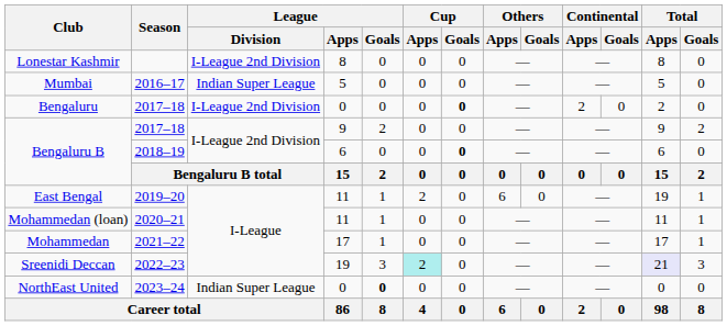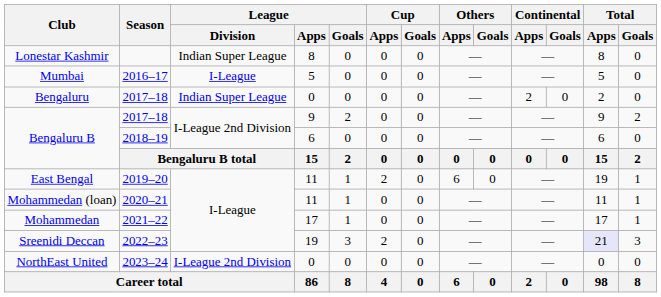 <table class="wikitable" style="text-align: center;">
 <tr>
 <th rowspan="2">Club</th>
 <th rowspan="2">Season</th>
 <th colspan="3">League</th>
 <th colspan="2">Cup</th>
 <th colspan="2">Others</th>
 <th colspan="2">Continental</th>
 <th colspan="2">Total</th>
 </tr>
 <tr>
 <th>Division</th>
 <th>Apps</th>
 <th>Goals</th>
 <th>Apps</th>
 <th>Goals</th>
 <th>Apps</th>
 <th>Goals</th>
 <th>Apps</th>
 <th>Goals</th>
 <th>Apps</th>
 <th>Goals</th>
 </tr>
 <tr>
 <td rowspan="1"><a href='#'>Lonestar Kashmir</a></td>
 <td></td>
-<td rowspan="1"><a href='#'>I-League 2nd Division</a></td>
+<td rowspan="1">Indian Super League</td>
 <td>8</td>
 <td>0</td>
 <td>0</td>
 <td>0</td>
 <td colspan="2">—</td>
 <td colspan="2">—</td>
 <td>8</td>
 <td>0</td>
 </tr>
 <tr>
 <td rowspan="1"><a href='#'>Mumbai</a></td>
 <td><a href='#'>2016–17</a></td>
-<td rowspan="1"><a href='#'>Indian Super League</a></td>
+<td rowspan="1"><a href='#'>I-League</a></td>
 <td>5</td>
 <td>0</td>
 <td>0</td>
 <td>0</td>
 <td colspan="2">—</td>
 <td colspan="2">—</td>
 <td>5</td>
 <td>0</td>
 </tr>
 <tr>
 <td rowspan="1"><a href='#'>Bengaluru</a></td>
 <td><a href='#'>2017–18</a></td>
-<td rowspan="1"><a href='#'>I-League 2nd Division</a></td>
+<td rowspan="1"><a href='#'>Indian Super League</a></td>
 <td>0</td>
 <td>0</td>
 <td>0</td>
-<td><strong>0</strong></td>
+<td>0</td>
 <td colspan="2">—</td>
 <td>2</td>
 <td>0</td>
 <td>2</td>
 <td>0</td>
 </tr>
 <tr>
 <td rowspan="3"><a href='#'>Bengaluru B</a></td>
 <td><a href='#'>2017–18</a></td>
 <td rowspan="2">I-League 2nd Division</td>
 <td>9</td>
 <td>2</td>
 <td>0</td>
 <td>0</td>
 <td colspan="2">—</td>
 <td colspan="2">—</td>
 <td>9</td>
 <td>2</td>
 </tr>
 <tr>
 <td><a href='#'>2018–19</a></td>
 <td>6</td>
 <td>0</td>
 <td>0</td>
-<td><strong>0</strong></td>
+<td>0</td>
 <td colspan="2">—</td>
 <td colspan="2">—</td>
 <td>6</td>
 <td>0</td>
 </tr>
 <tr>
 <th colspan="2">Bengaluru B total</th>
 <th>15</th>
 <th>2</th>
 <th>0</th>
 <th>0</th>
 <th>0</th>
 <th>0</th>
 <th>0</th>
 <th>0</th>
 <th>15</th>
 <th>2</th>
 </tr>
 <tr>
 <td rowspan="1"><a href='#'>East Bengal</a></td>
 <td><a href='#'>2019–20</a></td>
 <td rowspan="4">I-League</td>
 <td>11</td>
 <td>1</td>
 <td>2</td>
 <td>0</td>
 <td>6</td>
 <td>0</td>
 <td colspan="2">—</td>
 <td>19</td>
 <td>1</td>
 </tr>
 <tr>
 <td rowspan="1"><a href='#'>Mohammedan</a> (loan)</td>
 <td><a href='#'>2020–21</a></td>
 <td>11</td>
 <td>1</td>
 <td>0</td>
 <td>0</td>
 <td colspan="2">—</td>
 <td colspan="2">—</td>
 <td>11</td>
 <td>1</td>
 </tr>
 <tr>
 <td rowspan="1"><a href='#'>Mohammedan</a></td>
 <td><a href='#'>2021–22</a></td>
 <td>17</td>
 <td>1</td>
 <td>0</td>
 <td>0</td>
 <td colspan="2">—</td>
 <td colspan="2">—</td>
 <td>17</td>
 <td>1</td>
 </tr>
 <tr>
 <td rowspan="1"><a href='#'>Sreenidi Deccan</a></td>
 <td><a href='#'>2022–23</a></td>
 <td>19</td>
 <td>3</td>
-<td style="background: paleturquoise;">2</td>
+<td>2</td>
 <td>0</td>
 <td colspan="2">—</td>
 <td colspan="2">—</td>
 <td style="background: lavender;">21</td>
 <td>3</td>
 </tr>
 <tr>
 <td rowspan="1"><a href='#'>NorthEast United</a></td>
 <td><a href='#'>2023–24</a></td>
-<td rowspan="1">Indian Super League</td>
+<td rowspan="1"><a href='#'>I-League 2nd Division</a></td>
 <td>0</td>
-<td><strong>0</strong></td>
+<td>0</td>
 <td>0</td>
 <td>0</td>
 <td colspan="2">—</td>
 <td colspan="2">—</td>
 <td>0</td>
 <td>0</td>
 </tr>
 <tr>
 <th colspan="3">Career total</th>
 <th>86</th>
 <th>8</th>
 <th>4</th>
 <th>0</th>
 <th>6</th>
 <th>0</th>
 <th>2</th>
 <th>0</th>
 <th>98</th>
 <th>8</th>
 </tr>
 </table>
